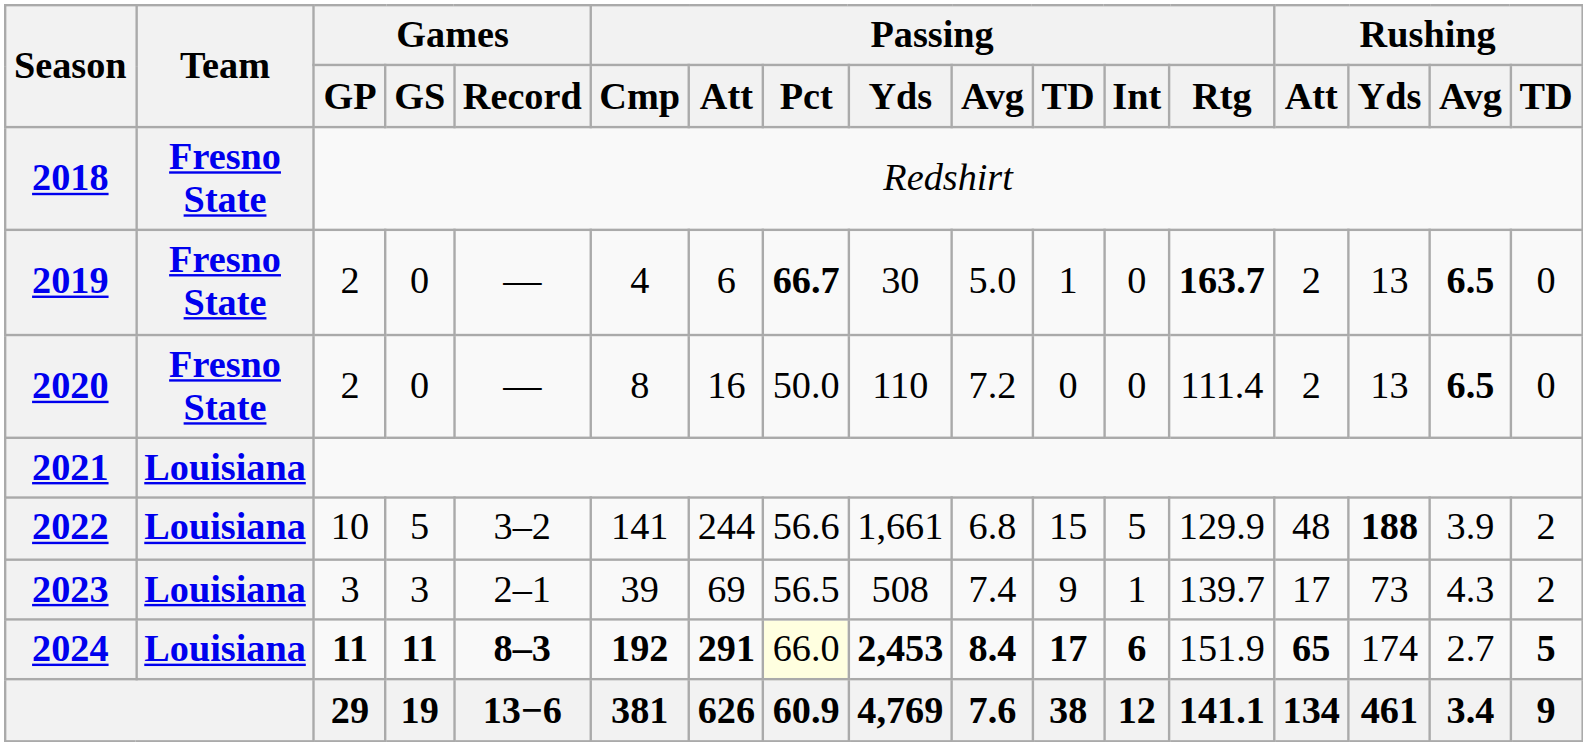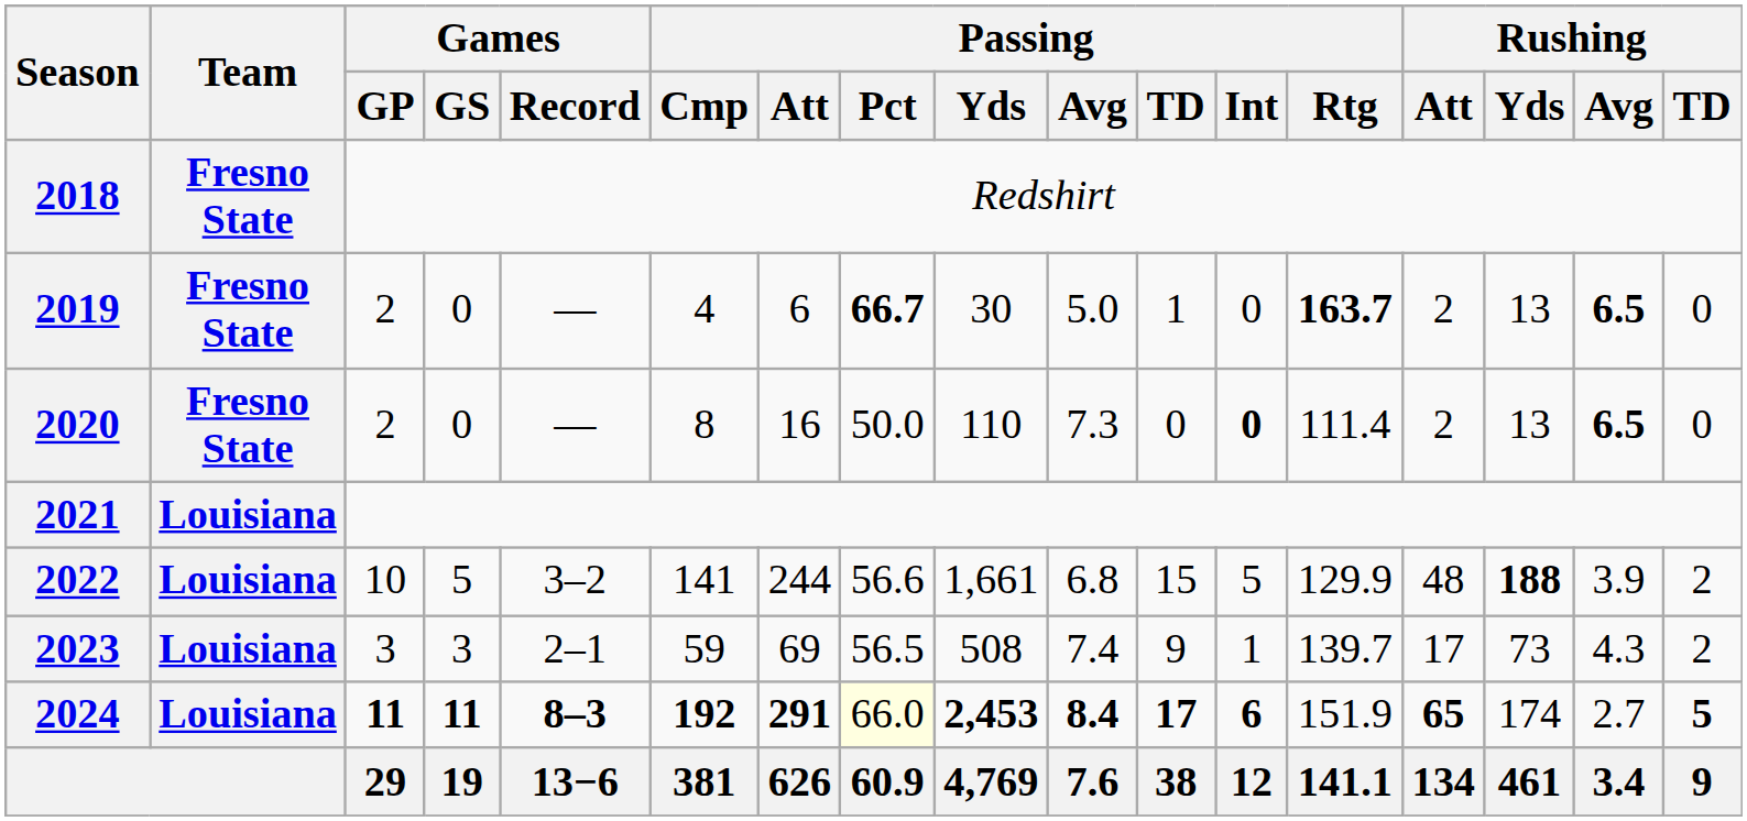 <table class="wikitable" style="text-align:center;">
 <tr>
 <th rowspan="2">Season</th>
 <th rowspan="2">Team</th>
 <th colspan="3">Games</th>
 <th colspan="8">Passing</th>
 <th colspan="5">Rushing</th>
 </tr>
 <tr>
 <th>GP</th>
 <th>GS</th>
 <th>Record</th>
 <th>Cmp</th>
 <th>Att</th>
 <th>Pct</th>
 <th>Yds</th>
 <th>Avg</th>
 <th>TD</th>
 <th>Int</th>
 <th>Rtg</th>
 <th>Att</th>
 <th>Yds</th>
 <th>Avg</th>
 <th>TD</th>
 </tr>
 <tr>
 <th><a href='#'>2018</a></th>
 <th><a href='#'>Fresno State</a></th>
 <td colspan="15"><em>Redshirt </em></td>
 </tr>
 <tr>
 <th><a href='#'>2019</a></th>
 <th><a href='#'>Fresno State</a></th>
 <td>2</td>
 <td>0</td>
 <td>—</td>
 <td>4</td>
 <td>6</td>
 <td><strong>66.7</strong></td>
 <td>30</td>
 <td>5.0</td>
 <td>1</td>
 <td>0</td>
 <td><strong>163.7</strong></td>
 <td>2</td>
 <td>13</td>
 <td><strong>6.5</strong></td>
 <td>0</td>
 </tr>
 <tr>
 <th><a href='#'>2020</a></th>
 <th><a href='#'>Fresno State</a></th>
 <td>2</td>
 <td>0</td>
 <td>—</td>
 <td>8</td>
 <td>16</td>
 <td>50.0</td>
 <td>110</td>
-<td>7.2</td>
+<td>7.3</td>
 <td>0</td>
-<td>0</td>
+<td><strong>0</strong></td>
 <td>111.4</td>
 <td>2</td>
 <td>13</td>
 <td><strong>6.5</strong></td>
 <td>0</td>
 </tr>
 <tr>
 <th><a href='#'>2021</a></th>
 <th><a href='#'>Louisiana</a></th>
 <td colspan="15"></td>
 </tr>
 <tr>
 <th><a href='#'>2022</a></th>
 <th><a href='#'>Louisiana</a></th>
 <td>10</td>
 <td>5</td>
 <td>3–2</td>
 <td>141</td>
 <td>244</td>
 <td>56.6</td>
 <td>1,661</td>
 <td>6.8</td>
 <td>15</td>
 <td>5</td>
 <td>129.9</td>
 <td>48</td>
 <td><strong>188</strong></td>
 <td>3.9</td>
 <td>2</td>
 </tr>
 <tr>
 <th><a href='#'>2023</a></th>
 <th><a href='#'>Louisiana</a></th>
 <td>3</td>
 <td>3</td>
 <td>2–1</td>
-<td>39</td>
+<td>59</td>
 <td>69</td>
 <td>56.5</td>
 <td>508</td>
 <td>7.4</td>
 <td>9</td>
 <td>1</td>
 <td>139.7</td>
 <td>17</td>
 <td>73</td>
 <td>4.3</td>
 <td>2</td>
 </tr>
 <tr>
 <th><a href='#'>2024</a></th>
 <th><a href='#'>Louisiana</a></th>
 <td><strong>11</strong></td>
 <td><strong>11</strong></td>
 <td><strong>8–3</strong></td>
 <td><strong>192</strong></td>
 <td><strong>291</strong></td>
 <td style="background: lightyellow;">66.0</td>
 <td><strong>2,453</strong></td>
 <td><strong>8.4</strong></td>
 <td><strong>17</strong></td>
 <td><strong>6</strong></td>
 <td>151.9</td>
 <td><strong>65</strong></td>
 <td>174</td>
 <td>2.7</td>
 <td><strong>5</strong></td>
 </tr>
 <tr>
 <th colspan="2"></th>
 <th>29</th>
 <th>19</th>
 <th>13−6</th>
 <th>381</th>
 <th>626</th>
 <th>60.9</th>
 <th>4,769</th>
 <th>7.6</th>
 <th>38</th>
 <th>12</th>
 <th>141.1</th>
 <th>134</th>
 <th>461</th>
 <th>3.4</th>
 <th>9</th>
 </tr>
 </table>
